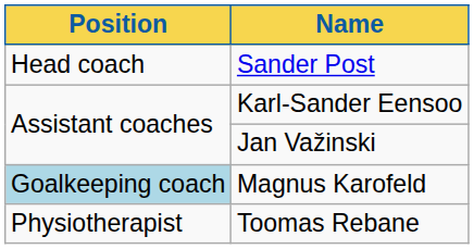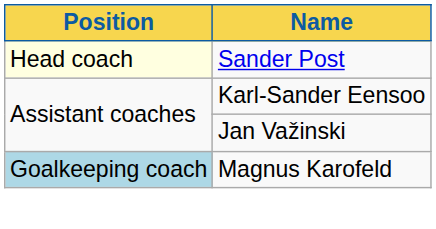 <table class="wikitable" style="text-align:left">
 <tr>
 <th style="background: #F7D64E; color:#0C5BA2; border:1px solid #0C5BA2">Position</th>
 <th style="background: #F7D64E; color:#0C5BA2; border:1px solid #0C5BA2">Name</th>
 </tr>
 <tr>
-<td>Head coach</td>
+<td style="background: lightyellow;">Head coach</td>
 <td> <a href='#'>Sander Post</a></td>
 </tr>
 <tr>
 <td rowspan=2>Assistant coaches</td>
 <td> Karl-Sander Eensoo</td>
 </tr>
 <tr>
 <td> Jan Važinski</td>
 </tr>
 <tr>
 <td style="background: lightblue;">Goalkeeping coach</td>
 <td> Magnus Karofeld</td>
 </tr>
-<tr>
-<td>Physiotherapist</td>
-<td> Toomas Rebane</td>
-</tr>
 </table>
